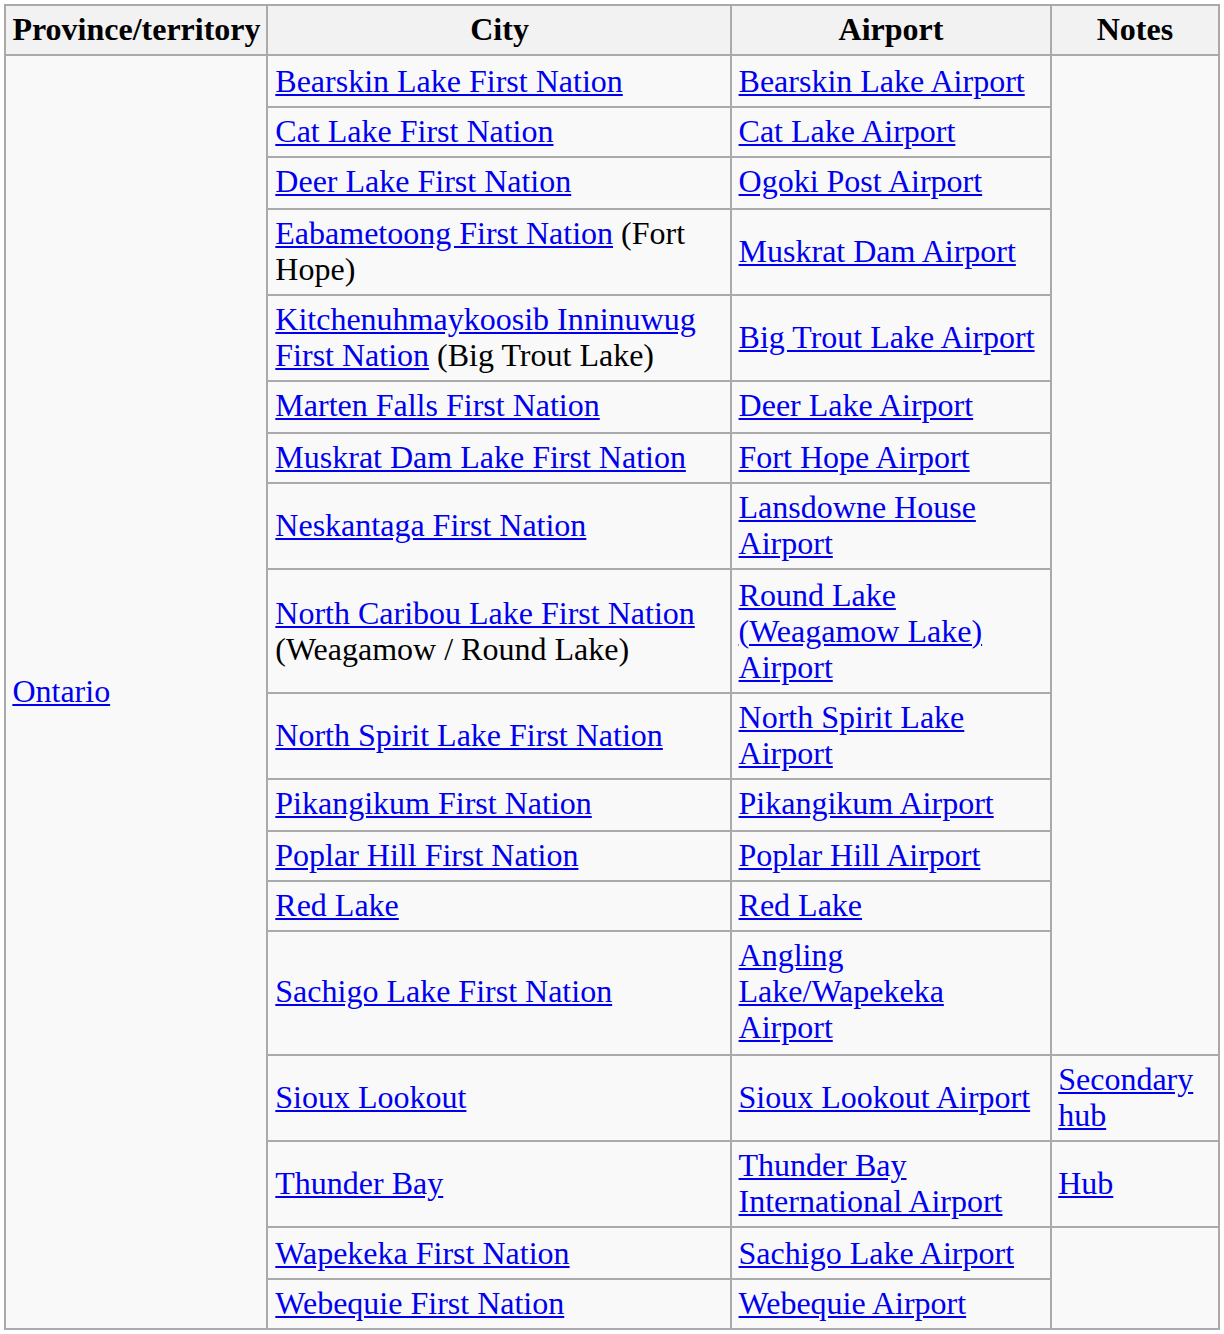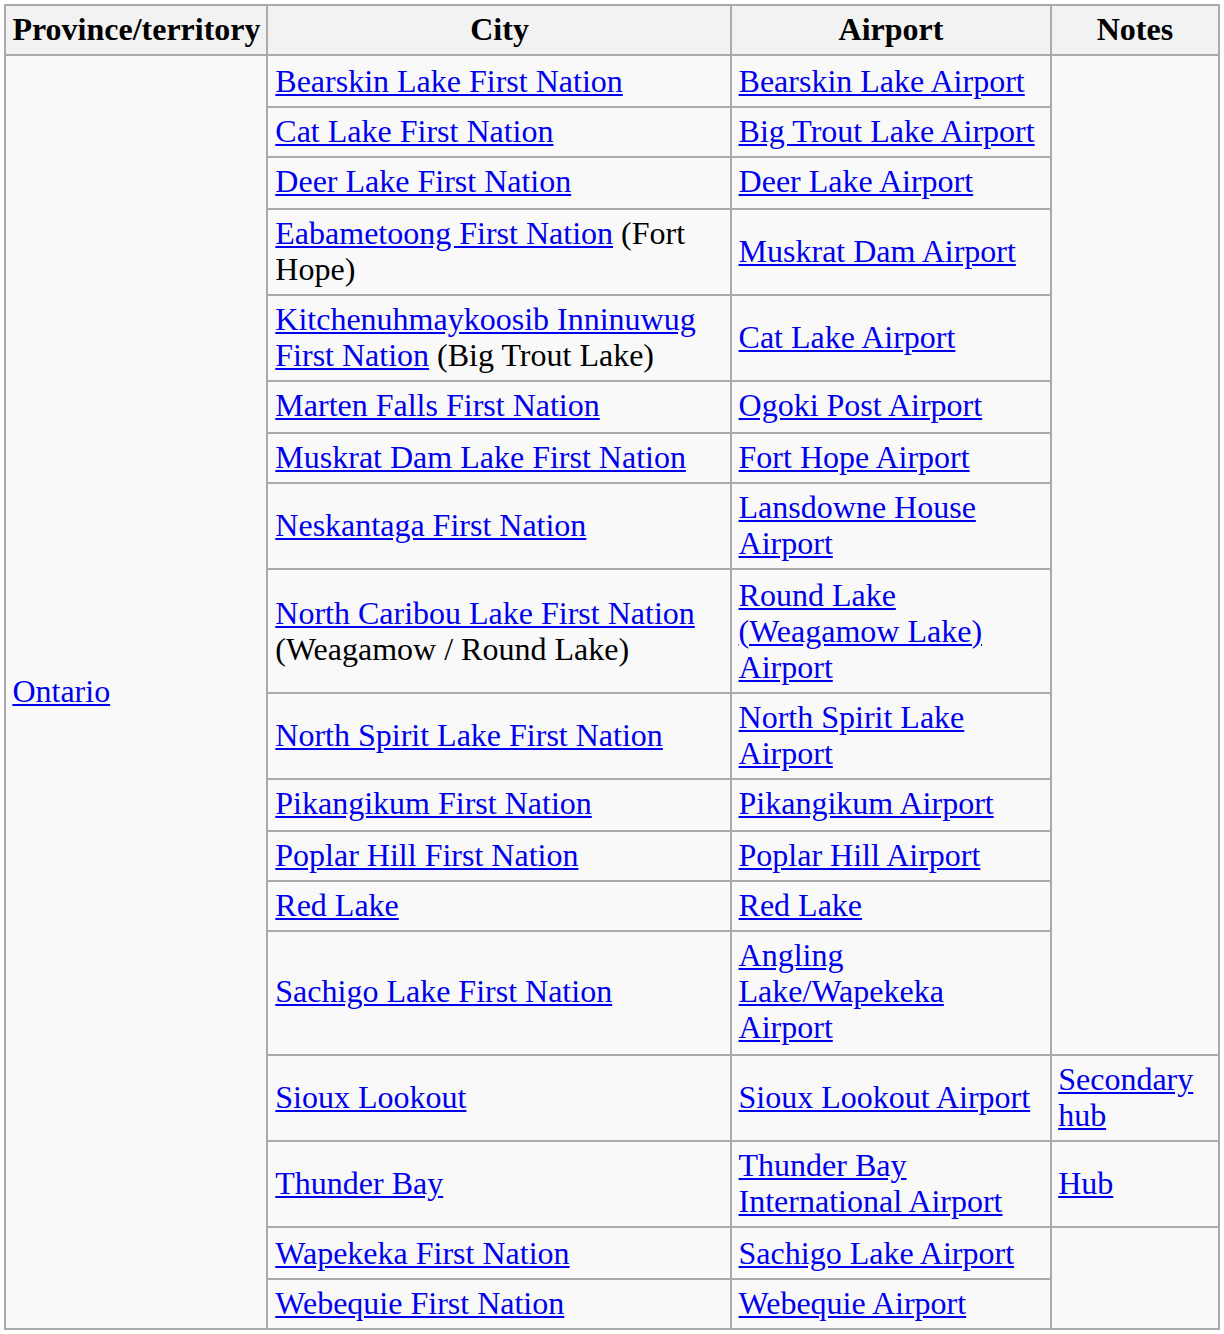 <table class="wikitable">
 <tr>
 <th>Province/territory</th>
 <th>City</th>
 <th>Airport</th>
 <th>Notes</th>
 </tr>
 <tr>
 <td rowspan="18"><a href='#'>Ontario</a></td>
 <td><a href='#'>Bearskin Lake First Nation</a></td>
 <td><a href='#'>Bearskin Lake Airport</a></td>
 </tr>
 <tr>
 <td><a href='#'>Cat Lake First Nation</a></td>
-<td><a href='#'>Cat Lake Airport</a></td>
+<td><a href='#'>Big Trout Lake Airport</a></td>
 </tr>
 <tr>
 <td><a href='#'>Deer Lake First Nation</a></td>
-<td><a href='#'>Ogoki Post Airport</a></td>
+<td><a href='#'>Deer Lake Airport</a></td>
 </tr>
 <tr>
 <td><a href='#'>Eabametoong First Nation</a> (Fort Hope)</td>
 <td><a href='#'>Muskrat Dam Airport</a></td>
 </tr>
 <tr>
 <td><a href='#'>Kitchenuhmaykoosib Inninuwug First Nation</a> (Big Trout Lake)</td>
-<td><a href='#'>Big Trout Lake Airport</a></td>
+<td><a href='#'>Cat Lake Airport</a></td>
 </tr>
 <tr>
 <td><a href='#'>Marten Falls First Nation</a></td>
-<td><a href='#'>Deer Lake Airport</a></td>
+<td><a href='#'>Ogoki Post Airport</a></td>
 </tr>
 <tr>
 <td><a href='#'>Muskrat Dam Lake First Nation</a></td>
 <td><a href='#'>Fort Hope Airport</a></td>
 </tr>
 <tr>
 <td><a href='#'>Neskantaga First Nation</a></td>
 <td><a href='#'>Lansdowne House Airport</a></td>
 </tr>
 <tr>
 <td><a href='#'>North Caribou Lake First Nation</a> (Weagamow / Round Lake)</td>
 <td><a href='#'>Round Lake (Weagamow Lake) Airport</a></td>
 </tr>
 <tr>
 <td><a href='#'>North Spirit Lake First Nation</a></td>
 <td><a href='#'>North Spirit Lake Airport</a></td>
 </tr>
 <tr>
 <td><a href='#'>Pikangikum First Nation</a></td>
 <td><a href='#'>Pikangikum Airport</a></td>
 </tr>
 <tr>
 <td><a href='#'>Poplar Hill First Nation</a></td>
 <td><a href='#'>Poplar Hill Airport</a></td>
 </tr>
 <tr>
 <td><a href='#'>Red Lake</a></td>
 <td><a href='#'>Red Lake</a></td>
 </tr>
 <tr>
 <td><a href='#'>Sachigo Lake First Nation</a></td>
 <td><a href='#'>Angling Lake/Wapekeka Airport</a></td>
 </tr>
 <tr>
 <td><a href='#'>Sioux Lookout</a></td>
 <td><a href='#'>Sioux Lookout Airport</a></td>
 <td><a href='#'>Secondary hub</a></td>
 </tr>
 <tr>
 <td><a href='#'>Thunder Bay</a></td>
 <td><a href='#'>Thunder Bay International Airport</a></td>
 <td><a href='#'>Hub</a></td>
 </tr>
 <tr>
 <td><a href='#'>Wapekeka First Nation</a></td>
 <td><a href='#'>Sachigo Lake Airport</a></td>
 </tr>
 <tr>
 <td><a href='#'>Webequie First Nation</a></td>
 <td><a href='#'>Webequie Airport</a></td>
 </tr>
 </table>
